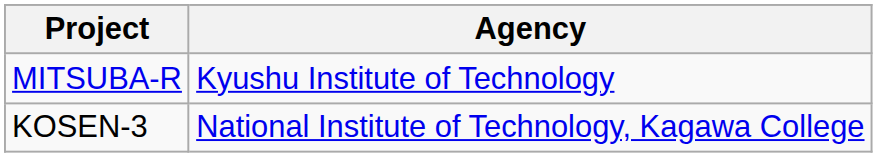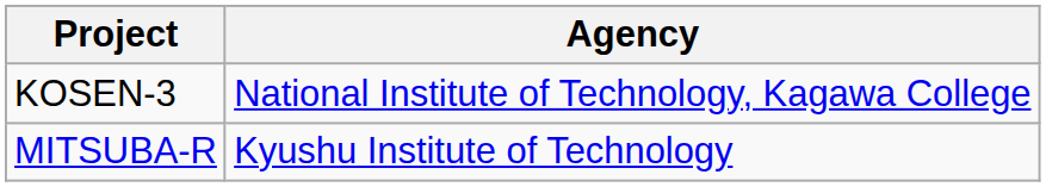 <table class="wikitable">
 <tr>
 <th>Project</th>
 <th>Agency</th>
 </tr>
 <tr>
+<td>KOSEN-3</td>
+<td><a href='#'>National Institute of Technology, Kagawa College</a></td>
+</tr>
+<tr>
 <td nowrap><a href='#'>MITSUBA-R</a></td>
 <td><a href='#'>Kyushu Institute of Technology</a></td>
 </tr>
-<tr>
-<td>KOSEN-3</td>
-<td><a href='#'>National Institute of Technology, Kagawa College</a></td>
-</tr>
 </table>
